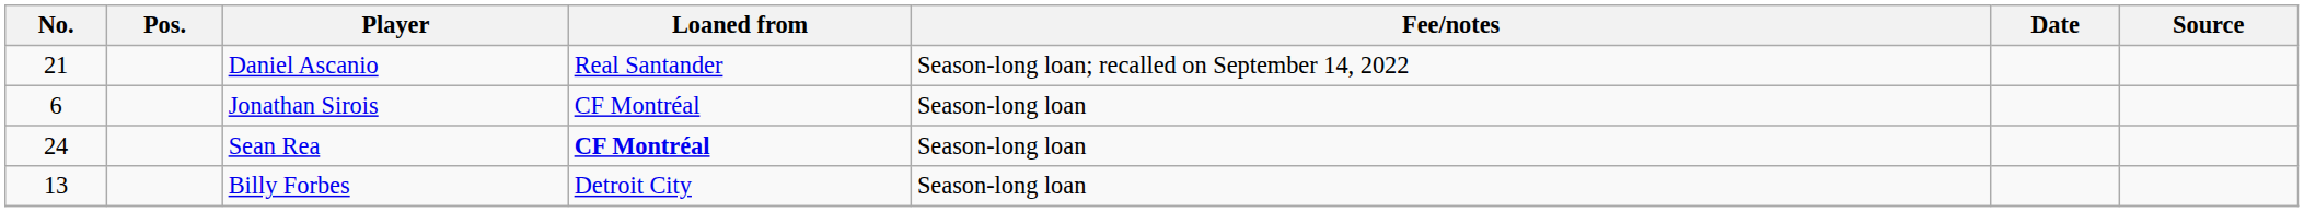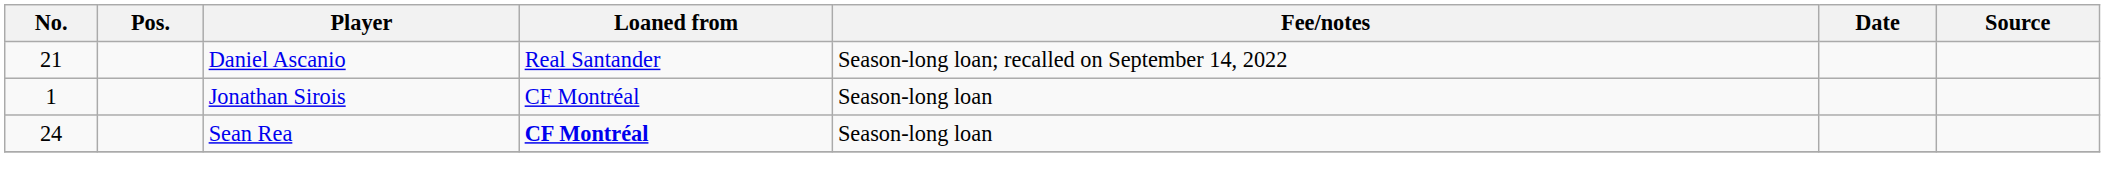 <table class="wikitable sortable" style="width:90%; text-align:center; font-size:95%; text-align:left;">
 <tr>
 <th>No.</th>
 <th>Pos.</th>
 <th>Player</th>
 <th>Loaned from</th>
 <th>Fee/notes</th>
 <th>Date</th>
 <th>Source</th>
 </tr>
 <tr>
 <td align=center>21</td>
 <td align=center></td>
 <td align=Ascanio, Daniel> <a href='#'>Daniel Ascanio</a></td>
 <td> <a href='#'>Real Santander</a></td>
 <td>Season-long loan; recalled on September 14, 2022</td>
 <td></td>
 <td></td>
 </tr>
 <tr>
-<td align=center>6</td>
+<td align=center>1</td>
 <td align=center></td>
 <td align=Sirois, Jonathan> <a href='#'>Jonathan Sirois</a></td>
 <td> <a href='#'>CF Montréal</a></td>
 <td>Season-long loan</td>
 <td></td>
 <td></td>
 </tr>
 <tr>
 <td align=center>24</td>
 <td align=center></td>
 <td align=Rea, Sean> <a href='#'>Sean Rea</a></td>
 <td><strong> <a href='#'>CF Montréal</a></strong></td>
 <td>Season-long loan</td>
 <td></td>
 <td></td>
 </tr>
 <tr>
-<td align=center>13</td>
-<td align=center></td>
-<td align=Forbes, Billy> <a href='#'>Billy Forbes</a></td>
-<td> <a href='#'>Detroit City</a></td>
-<td>Season-long loan</td>
-<td></td>
-<td></td>
-</tr>
-<tr>
 </tr>
 </table>
